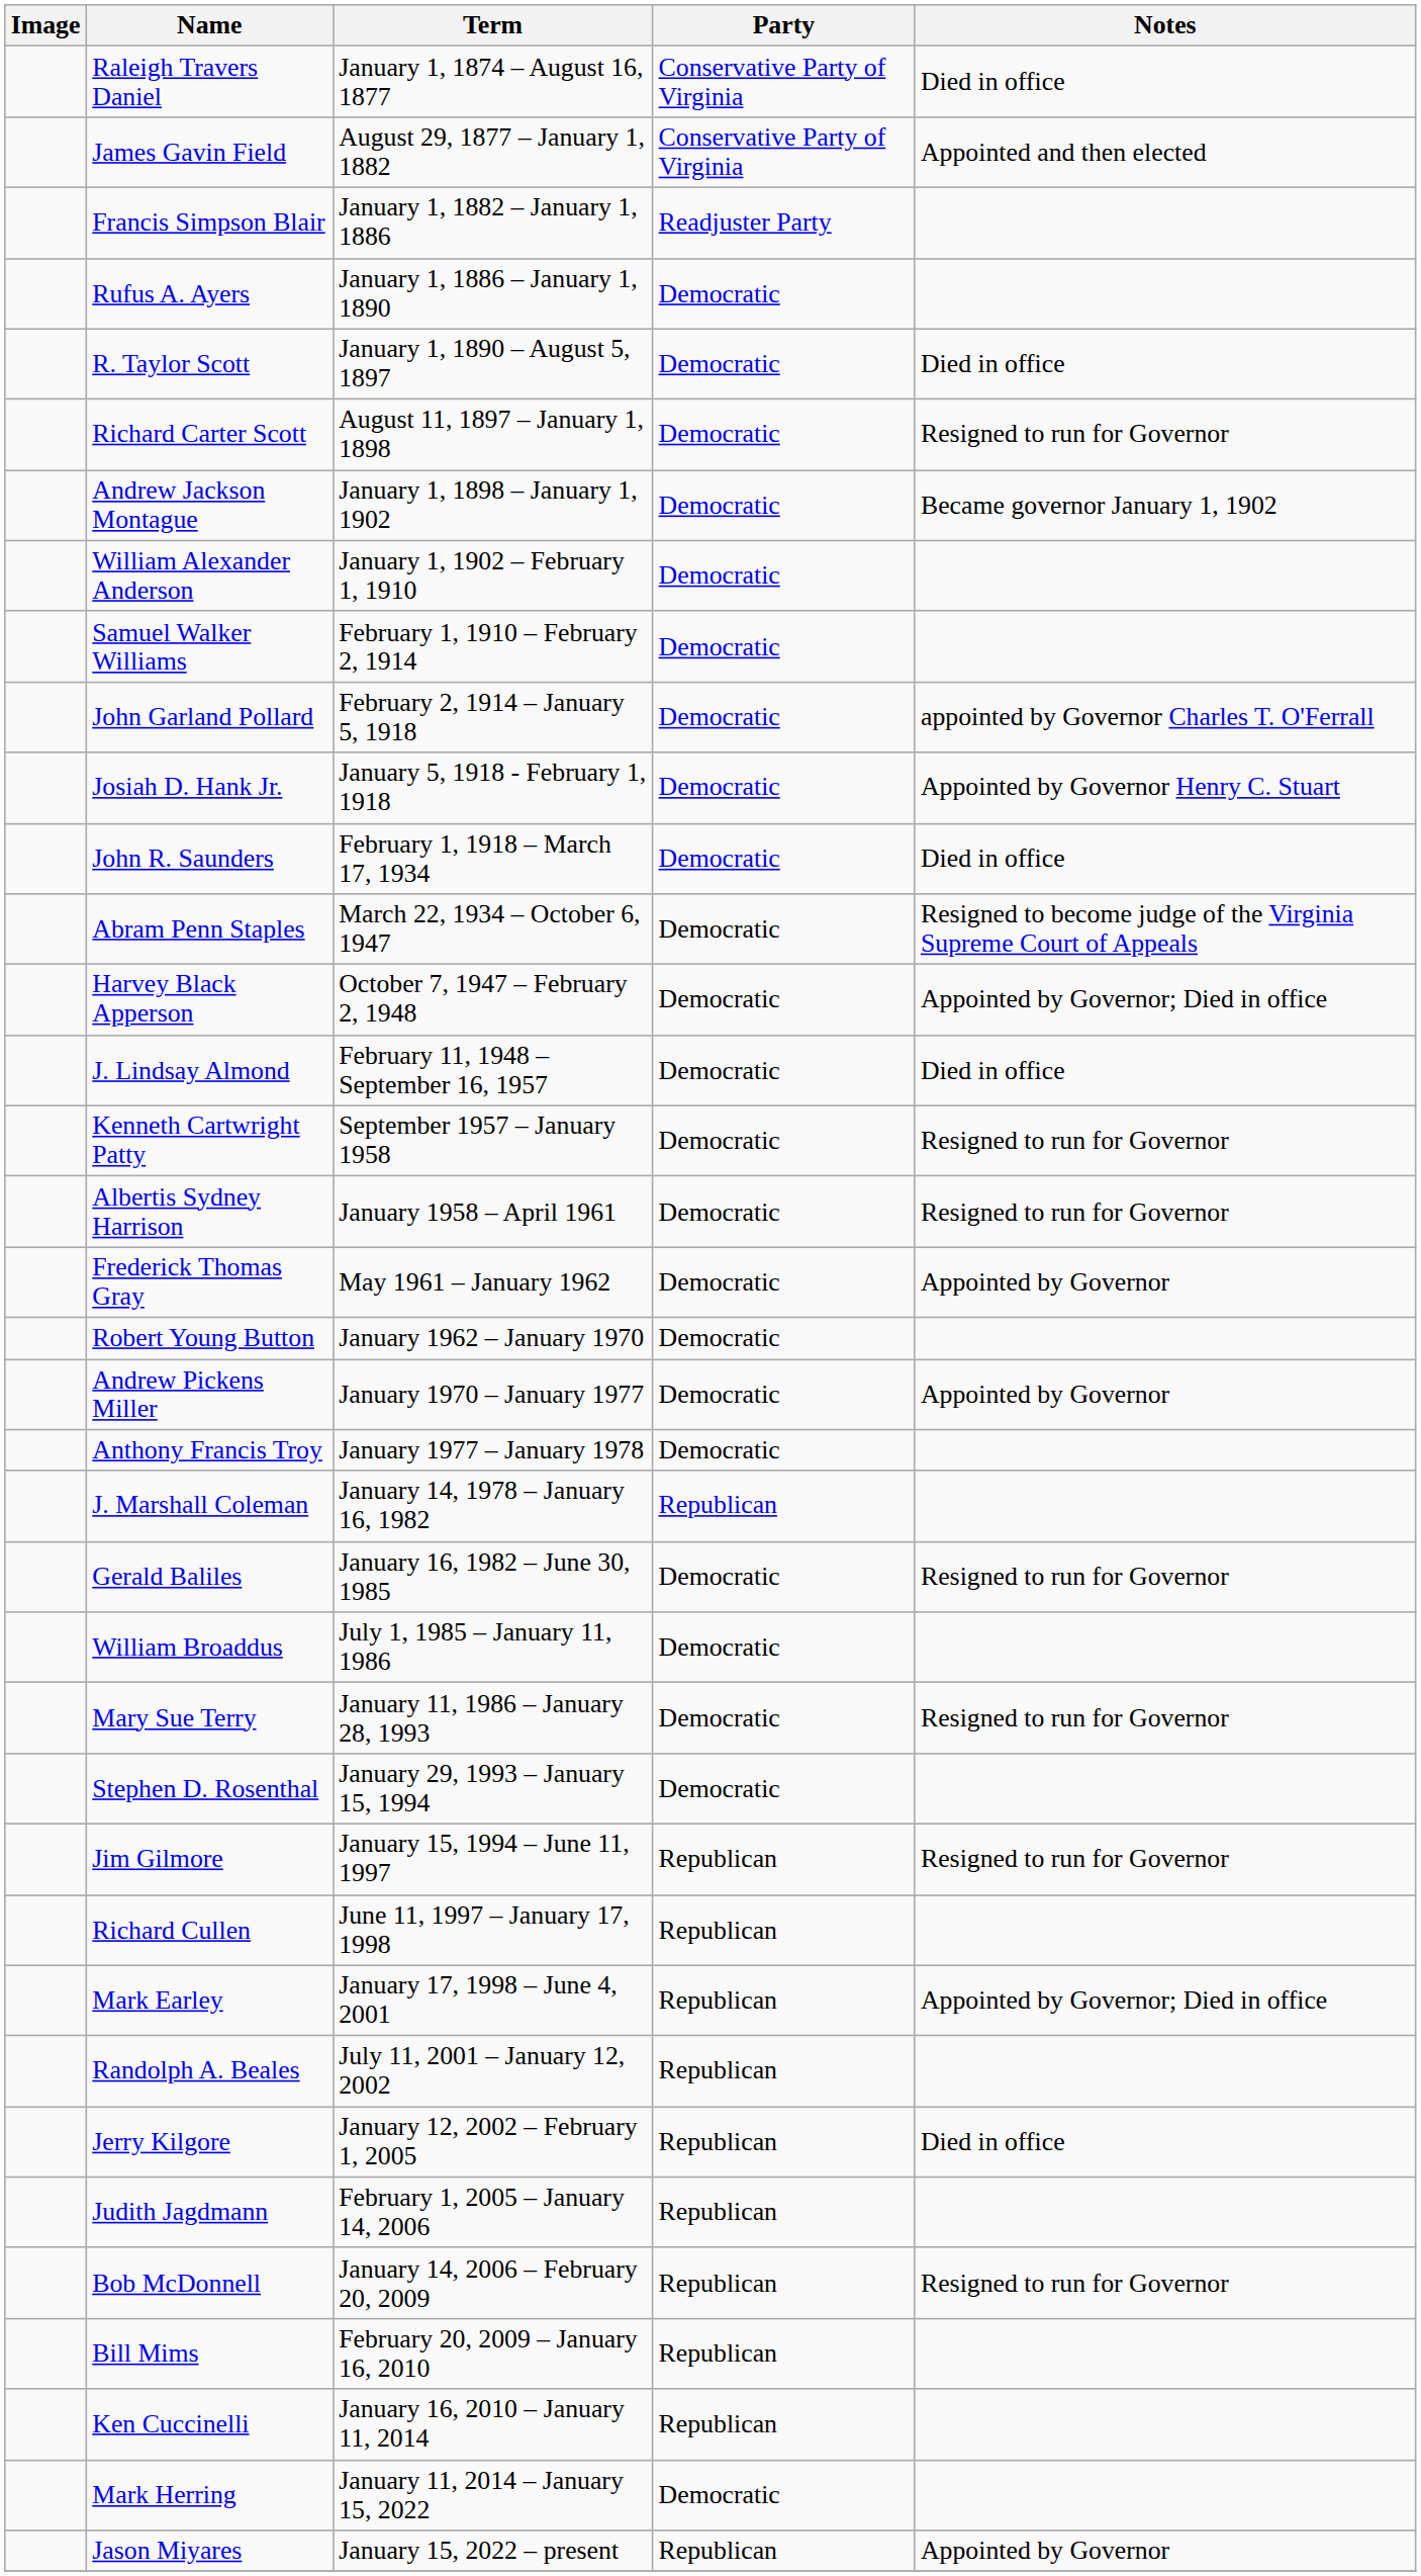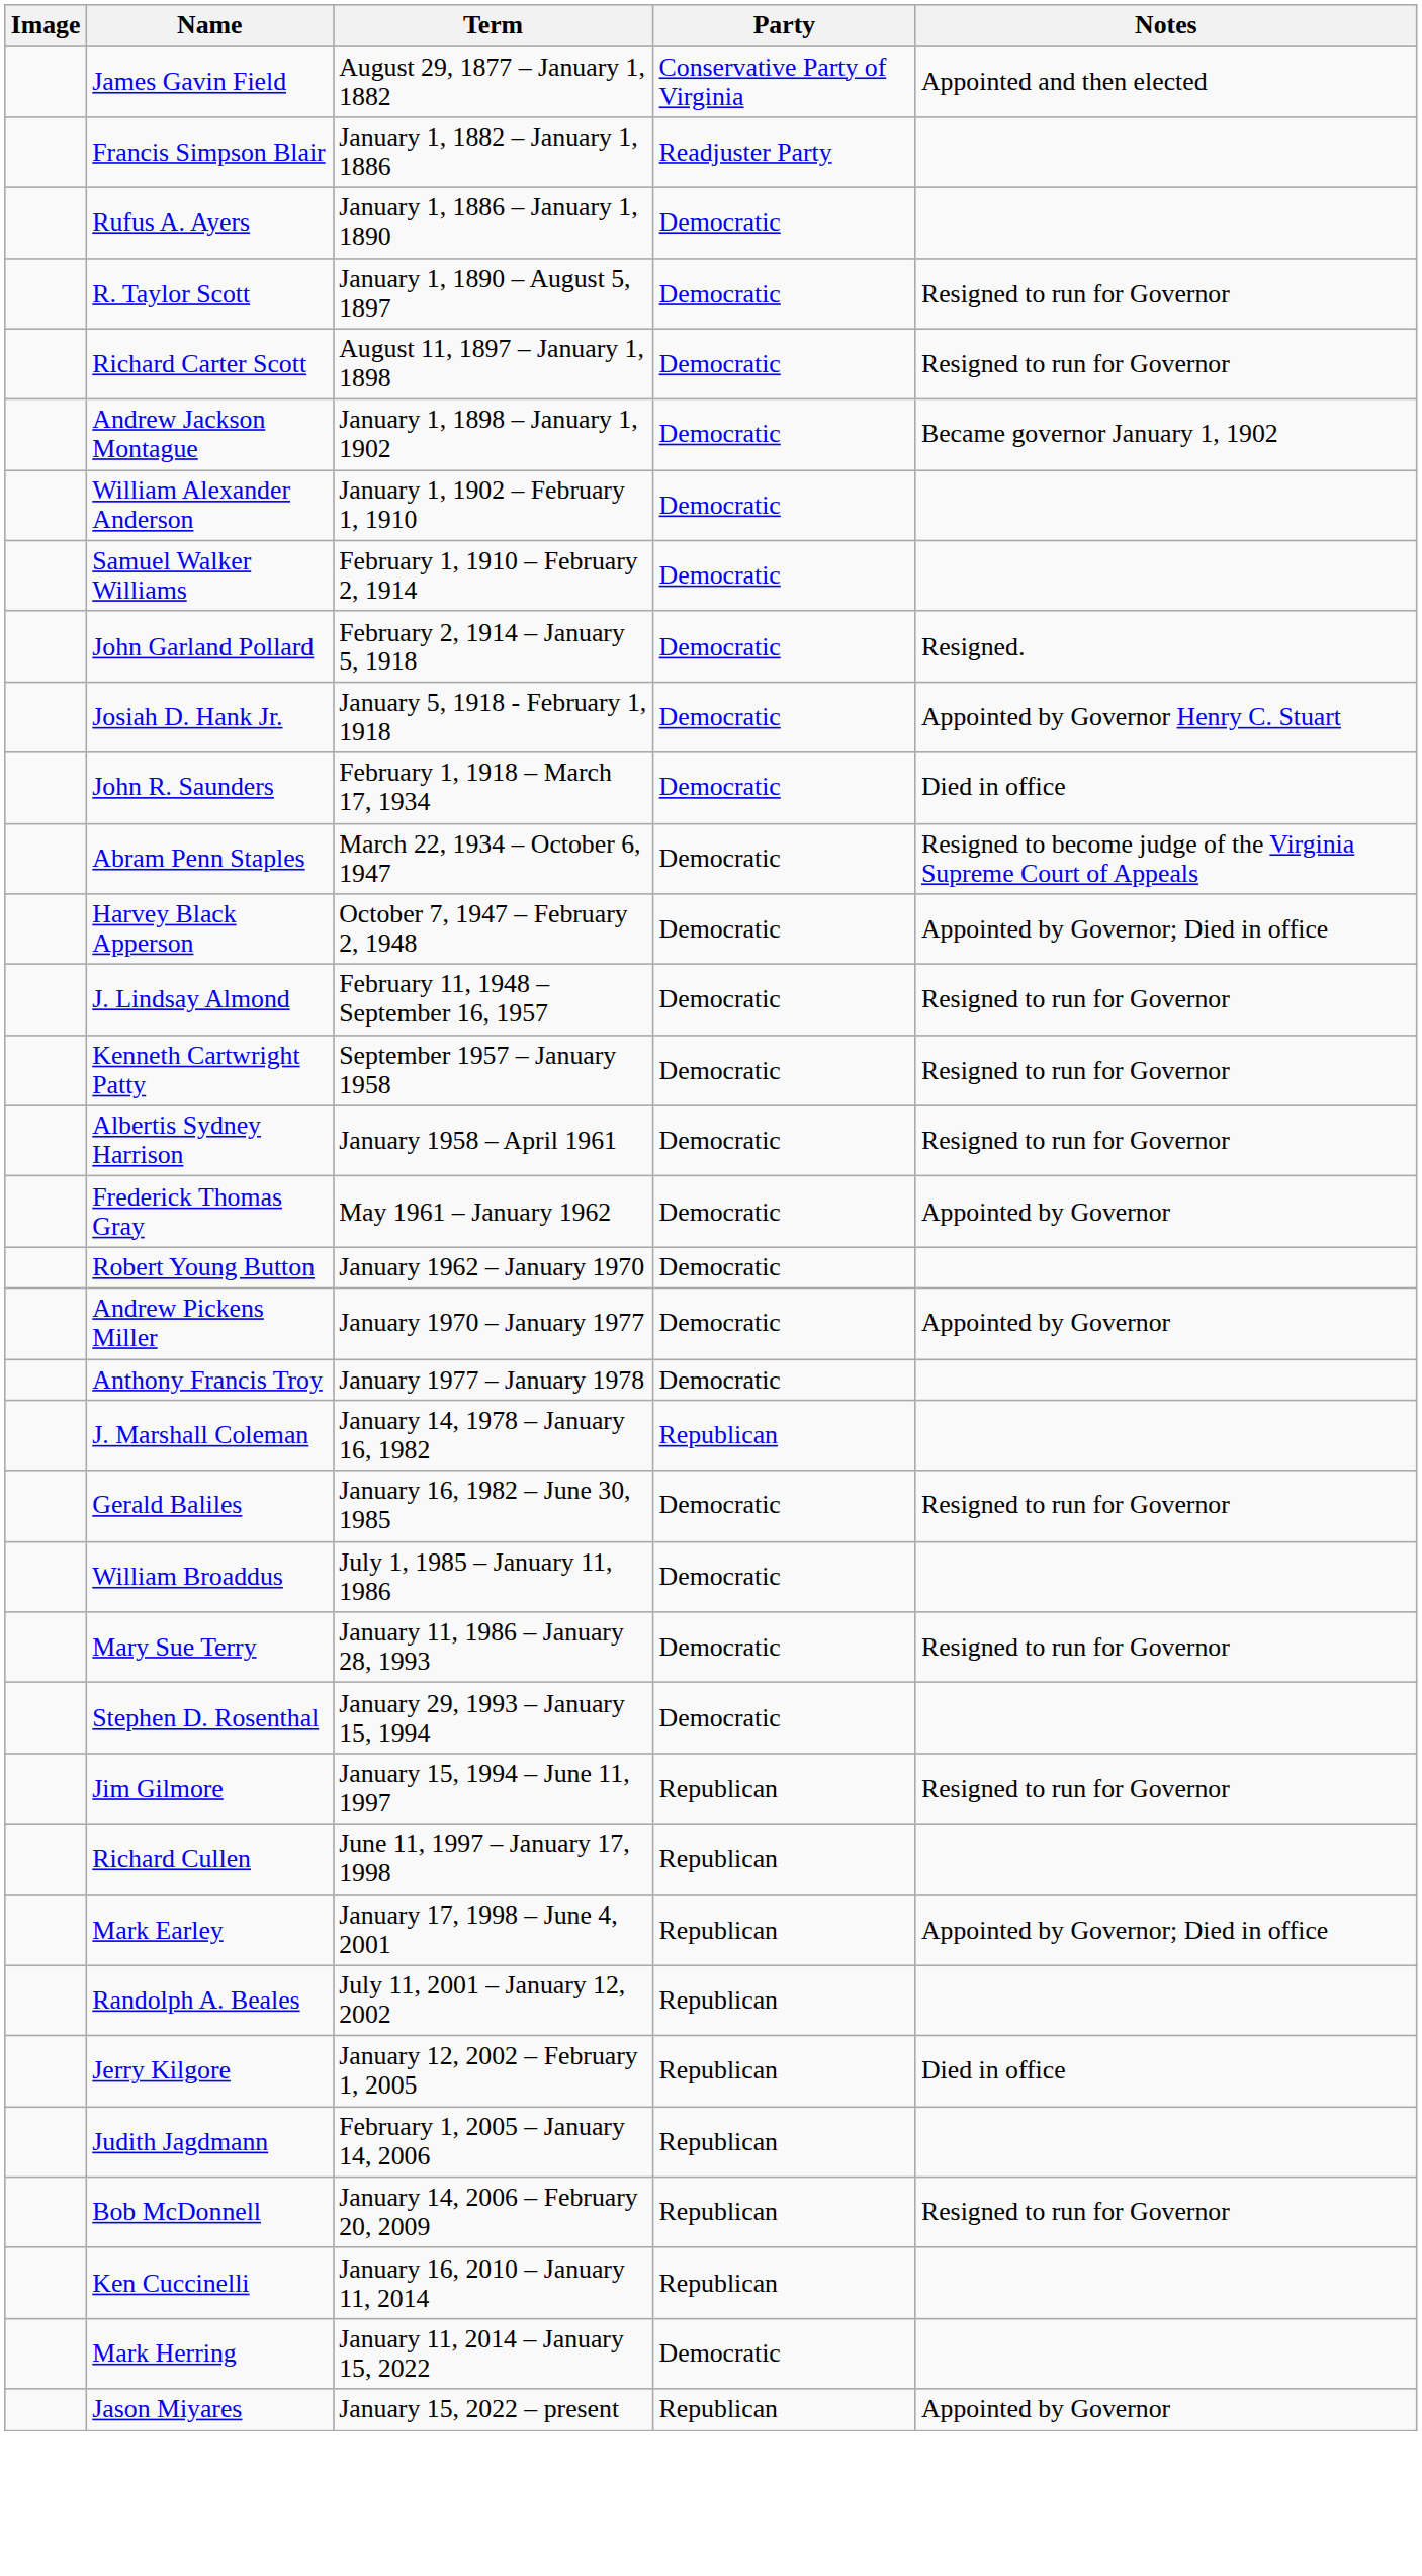 <table class=wikitable>
 <tr>
 <th>Image</th>
 <th>Name</th>
 <th>Term</th>
 <th>Party</th>
 <th>Notes</th>
-</tr>
-<tr>
-<td></td>
-<td><a href='#'>Raleigh Travers Daniel</a></td>
-<td>January 1, 1874 – August 16, 1877</td>
-<td><a href='#'>Conservative Party of Virginia</a></td>
-<td>Died in office</td>
 </tr>
 <tr>
 <td></td>
 <td><a href='#'>James Gavin Field</a></td>
 <td>August 29, 1877 – January 1, 1882</td>
 <td><a href='#'>Conservative Party of Virginia</a></td>
 <td>Appointed and then elected</td>
 </tr>
 <tr>
 <td></td>
 <td><a href='#'>Francis Simpson Blair</a></td>
 <td>January 1, 1882 – January 1, 1886</td>
 <td><a href='#'>Readjuster Party</a></td>
 <td></td>
 </tr>
 <tr>
 <td></td>
 <td><a href='#'>Rufus A. Ayers</a></td>
 <td>January 1, 1886 – January 1, 1890</td>
 <td><a href='#'>Democratic</a></td>
 <td></td>
 </tr>
 <tr>
 <td></td>
 <td><a href='#'>R. Taylor Scott</a></td>
 <td>January 1, 1890 – August 5, 1897</td>
 <td><a href='#'>Democratic</a></td>
-<td>Died in office</td>
+<td>Resigned to run for Governor</td>
 </tr>
 <tr>
 <td></td>
 <td><a href='#'>Richard Carter Scott</a></td>
 <td>August 11, 1897 – January 1, 1898</td>
 <td><a href='#'>Democratic</a></td>
 <td>Resigned to run for Governor</td>
 </tr>
 <tr>
 <td></td>
 <td><a href='#'>Andrew Jackson Montague</a></td>
 <td>January 1, 1898 – January 1, 1902</td>
 <td><a href='#'>Democratic</a></td>
 <td>Became governor January 1, 1902</td>
 </tr>
 <tr>
 <td></td>
 <td><a href='#'>William Alexander Anderson</a></td>
 <td>January 1, 1902 – February 1, 1910</td>
 <td><a href='#'>Democratic</a></td>
 <td></td>
 </tr>
 <tr>
 <td></td>
 <td><a href='#'>Samuel Walker Williams</a></td>
 <td>February 1, 1910 – February 2, 1914</td>
 <td><a href='#'>Democratic</a></td>
 <td></td>
 </tr>
 <tr>
 <td></td>
 <td><a href='#'>John Garland Pollard</a></td>
 <td>February 2, 1914 – January 5, 1918</td>
 <td><a href='#'>Democratic</a></td>
-<td>appointed by Governor <a href='#'>Charles T. O'Ferrall</a></td>
+<td>Resigned.</td>
 </tr>
 <tr>
 <td></td>
 <td><a href='#'>Josiah D. Hank Jr.</a></td>
 <td>January 5, 1918 - February 1, 1918</td>
 <td><a href='#'>Democratic</a></td>
 <td>Appointed by Governor <a href='#'>Henry C. Stuart</a></td>
 </tr>
 <tr>
 <td></td>
 <td><a href='#'>John R. Saunders</a></td>
 <td>February 1, 1918 – March 17, 1934</td>
 <td><a href='#'>Democratic</a></td>
 <td>Died in office</td>
 </tr>
 <tr>
 <td></td>
 <td><a href='#'>Abram Penn Staples</a></td>
 <td>March 22, 1934 – October 6, 1947</td>
 <td>Democratic</td>
 <td>Resigned to become judge of the <a href='#'>Virginia Supreme Court of Appeals</a></td>
 </tr>
 <tr>
 <td></td>
 <td><a href='#'>Harvey Black Apperson</a></td>
 <td>October 7, 1947 – February 2, 1948</td>
 <td>Democratic</td>
 <td>Appointed by Governor; Died in office</td>
 </tr>
 <tr>
 <td></td>
 <td><a href='#'>J. Lindsay Almond</a></td>
 <td>February 11, 1948 – September 16, 1957</td>
 <td>Democratic</td>
-<td>Died in office</td>
+<td>Resigned to run for Governor</td>
 </tr>
 <tr>
 <td></td>
 <td><a href='#'>Kenneth Cartwright Patty</a></td>
 <td>September 1957 – January 1958</td>
 <td>Democratic</td>
 <td>Resigned to run for Governor</td>
 </tr>
 <tr>
 <td></td>
 <td><a href='#'>Albertis Sydney Harrison</a></td>
 <td>January 1958 – April 1961</td>
 <td>Democratic</td>
 <td>Resigned to run for Governor</td>
 </tr>
 <tr>
 <td></td>
 <td><a href='#'>Frederick Thomas Gray</a></td>
 <td>May 1961 – January 1962</td>
 <td>Democratic</td>
 <td>Appointed by Governor</td>
 </tr>
 <tr>
 <td></td>
 <td><a href='#'>Robert Young Button</a></td>
 <td>January 1962 – January 1970</td>
 <td>Democratic</td>
 <td></td>
 </tr>
 <tr>
 <td></td>
 <td><a href='#'>Andrew Pickens Miller</a></td>
 <td>January 1970 – January 1977</td>
 <td>Democratic</td>
 <td>Appointed by Governor</td>
 </tr>
 <tr>
 <td></td>
 <td><a href='#'>Anthony Francis Troy</a></td>
 <td>January 1977 – January 1978</td>
 <td>Democratic</td>
 <td></td>
 </tr>
 <tr>
 <td></td>
 <td><a href='#'>J. Marshall Coleman</a></td>
 <td>January 14, 1978 – January 16, 1982</td>
 <td><a href='#'>Republican</a></td>
 <td></td>
 </tr>
 <tr>
 <td></td>
 <td><a href='#'>Gerald Baliles</a></td>
 <td>January 16, 1982 – June 30, 1985</td>
 <td>Democratic</td>
 <td>Resigned to run for Governor</td>
 </tr>
 <tr>
 <td></td>
 <td><a href='#'>William Broaddus</a></td>
 <td>July 1, 1985 – January 11, 1986</td>
 <td>Democratic</td>
 <td></td>
 </tr>
 <tr>
 <td></td>
 <td><a href='#'>Mary Sue Terry</a></td>
 <td>January 11, 1986 – January 28, 1993</td>
 <td>Democratic</td>
 <td>Resigned to run for Governor</td>
 </tr>
 <tr>
 <td></td>
 <td><a href='#'>Stephen D. Rosenthal</a></td>
 <td>January 29, 1993 – January 15, 1994</td>
 <td>Democratic</td>
 <td></td>
 </tr>
 <tr>
 <td></td>
 <td><a href='#'>Jim Gilmore</a></td>
 <td>January 15, 1994 – June 11, 1997</td>
 <td>Republican</td>
 <td>Resigned to run for Governor</td>
 </tr>
 <tr>
 <td></td>
 <td><a href='#'>Richard Cullen</a></td>
 <td>June 11, 1997 – January 17, 1998</td>
 <td>Republican</td>
 <td></td>
 </tr>
 <tr>
 <td></td>
 <td><a href='#'>Mark Earley</a></td>
 <td>January 17, 1998 – June 4, 2001</td>
 <td>Republican</td>
 <td>Appointed by Governor; Died in office</td>
 </tr>
 <tr>
 <td></td>
 <td><a href='#'>Randolph A. Beales</a></td>
 <td>July 11, 2001 – January 12, 2002</td>
 <td>Republican</td>
 <td></td>
 </tr>
 <tr>
 <td></td>
 <td><a href='#'>Jerry Kilgore</a></td>
 <td>January 12, 2002 – February 1, 2005</td>
 <td>Republican</td>
 <td>Died in office</td>
 </tr>
 <tr>
 <td></td>
 <td><a href='#'>Judith Jagdmann</a></td>
 <td>February 1, 2005 – January 14, 2006</td>
 <td>Republican</td>
 <td></td>
 </tr>
 <tr>
 <td></td>
 <td><a href='#'>Bob McDonnell</a></td>
 <td>January 14, 2006 – February 20, 2009</td>
 <td>Republican</td>
 <td>Resigned to run for Governor</td>
 </tr>
 <tr>
 <td></td>
-<td><a href='#'>Bill Mims</a></td>
-<td>February 20, 2009 – January 16, 2010</td>
-<td>Republican</td>
-<td></td>
-</tr>
-<tr>
-<td></td>
 <td><a href='#'>Ken Cuccinelli</a></td>
 <td>January 16, 2010 – January 11, 2014</td>
 <td>Republican</td>
 <td></td>
 </tr>
 <tr>
 <td></td>
 <td><a href='#'>Mark Herring</a></td>
 <td>January 11, 2014 – January 15, 2022</td>
 <td>Democratic</td>
 <td></td>
 </tr>
 <tr>
 <td></td>
 <td><a href='#'>Jason Miyares</a></td>
 <td>January 15, 2022 – present</td>
 <td>Republican</td>
 <td>Appointed by Governor</td>
 </tr>
 <tr>
 </tr>
 </table>
